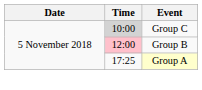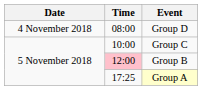 <table class = "wikitable" style="text-align:center;">
 <tr>
 <th width=150>Date</th>
 <th width=50>Time</th>
 <th width=80>Event</th>
 </tr>
 <tr>
+<td>4 November 2018</td>
+<td>08:00</td>
+<td>Group D</td>
+</tr>
+<tr>
 <td rowspan=3>5 November 2018</td>
-<td style="background: lightgrey;">10:00</td>
+<td>10:00</td>
 <td>Group C</td>
 </tr>
 <tr>
 <td style="background: pink;">12:00</td>
 <td>Group B</td>
 </tr>
 <tr>
 <td>17:25</td>
 <td bgcolor=ffffcc>Group A</td>
 </tr>
 </table>
